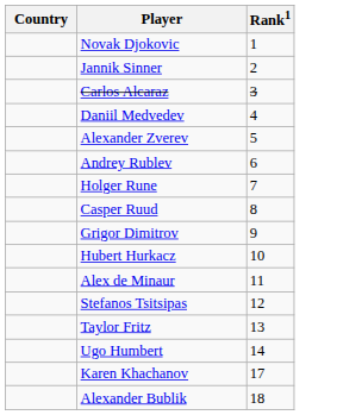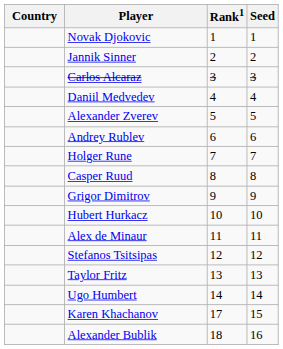 <table class="sortable wikitable">
 <tr>
 <th width="70">Country</th>
 <th width="175">Player</th>
 <th>Rank<sup>1</sup></th>
+<th>Seed</th>
 </tr>
 <tr>
 <td></td>
 <td><a href='#'>Novak Djokovic</a></td>
+<td>1</td>
 <td>1</td>
 </tr>
 <tr>
 <td></td>
 <td><a href='#'>Jannik Sinner</a></td>
 <td>2</td>
+<td>2</td>
 </tr>
 <tr>
 <td><s></s></td>
 <td><s><a href='#'>Carlos Alcaraz</a></s></td>
+<td><s>3</s></td>
 <td><s>3</s></td>
 </tr>
 <tr>
 <td></td>
 <td><a href='#'>Daniil Medvedev</a></td>
 <td>4</td>
+<td>4</td>
 </tr>
 <tr>
 <td></td>
 <td><a href='#'>Alexander Zverev</a></td>
+<td>5</td>
 <td>5</td>
 </tr>
 <tr>
 <td></td>
 <td><a href='#'>Andrey Rublev</a></td>
 <td>6</td>
+<td>6</td>
 </tr>
 <tr>
 <td></td>
 <td><a href='#'>Holger Rune</a></td>
+<td>7</td>
 <td>7</td>
 </tr>
 <tr>
 <td></td>
 <td><a href='#'>Casper Ruud</a></td>
 <td>8</td>
+<td>8</td>
 </tr>
 <tr>
 <td></td>
 <td><a href='#'>Grigor Dimitrov</a></td>
+<td>9</td>
 <td>9</td>
 </tr>
 <tr>
 <td></td>
 <td><a href='#'>Hubert Hurkacz</a></td>
 <td>10</td>
+<td>10</td>
 </tr>
 <tr>
 <td></td>
 <td><a href='#'>Alex de Minaur</a></td>
+<td>11</td>
 <td>11</td>
 </tr>
 <tr>
 <td></td>
 <td><a href='#'>Stefanos Tsitsipas</a></td>
 <td>12</td>
+<td>12</td>
 </tr>
 <tr>
 <td></td>
 <td><a href='#'>Taylor Fritz</a></td>
+<td>13</td>
 <td>13</td>
 </tr>
 <tr>
 <td></td>
 <td><a href='#'>Ugo Humbert</a></td>
 <td>14</td>
+<td>14</td>
 </tr>
 <tr>
 <td></td>
 <td><a href='#'>Karen Khachanov</a></td>
 <td>17</td>
+<td>15</td>
 </tr>
 <tr>
 <td></td>
 <td><a href='#'>Alexander Bublik</a></td>
 <td>18</td>
+<td>16</td>
 </tr>
 </table>
